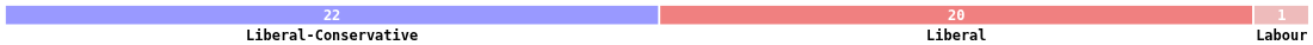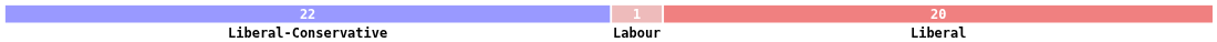 <table style="width:60%; text-align:center;">
 <tr style="color:white;">
 <td style="background:#9999FF; width:51.16%;"><strong>22</strong></td>
+<td style="background:#EEBBBB; width:2.33%;"><strong>1</strong></td>
 <td style="background:#F08080; width:46.51%;"><strong>20</strong></td>
-<td style="background:#EEBBBB; width:2.33%;"><strong>1</strong></td>
 </tr>
 <tr>
 <td><span><strong>Liberal-Conservative</strong></span></td>
+<td><span><strong>Labour</strong></span></td>
 <td><span><strong>Liberal</strong></span></td>
-<td><span><strong>Labour</strong></span></td>
 </tr>
 </table>
